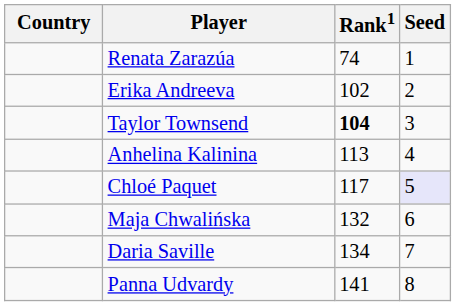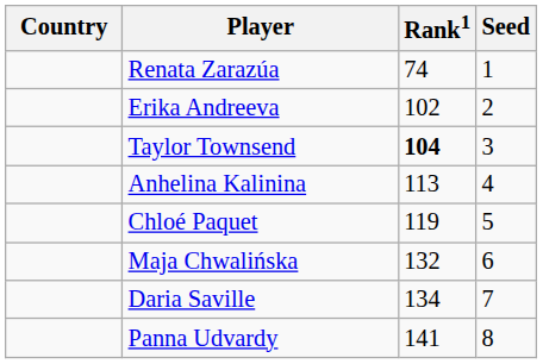 <table class="sortable wikitable">
 <tr>
 <th width="70">Country</th>
 <th width="175">Player</th>
 <th>Rank<sup>1</sup></th>
 <th>Seed</th>
 </tr>
 <tr>
 <td></td>
 <td><a href='#'>Renata Zarazúa</a></td>
 <td>74</td>
 <td>1</td>
 </tr>
 <tr>
 <td></td>
 <td><a href='#'>Erika Andreeva</a></td>
 <td>102</td>
 <td>2</td>
 </tr>
 <tr>
 <td></td>
 <td><a href='#'>Taylor Townsend</a></td>
 <td><strong>104</strong></td>
 <td>3</td>
 </tr>
 <tr>
 <td></td>
 <td><a href='#'>Anhelina Kalinina</a></td>
 <td>113</td>
 <td>4</td>
 </tr>
 <tr>
 <td></td>
 <td><a href='#'>Chloé Paquet</a></td>
-<td>117</td>
-<td style="background: lavender;">5</td>
+<td>119</td>
+<td>5</td>
 </tr>
 <tr>
 <td></td>
 <td><a href='#'>Maja Chwalińska</a></td>
 <td>132</td>
 <td>6</td>
 </tr>
 <tr>
 <td></td>
 <td><a href='#'>Daria Saville</a></td>
 <td>134</td>
 <td>7</td>
 </tr>
 <tr>
 <td></td>
 <td><a href='#'>Panna Udvardy</a></td>
 <td>141</td>
 <td>8</td>
 </tr>
 </table>
